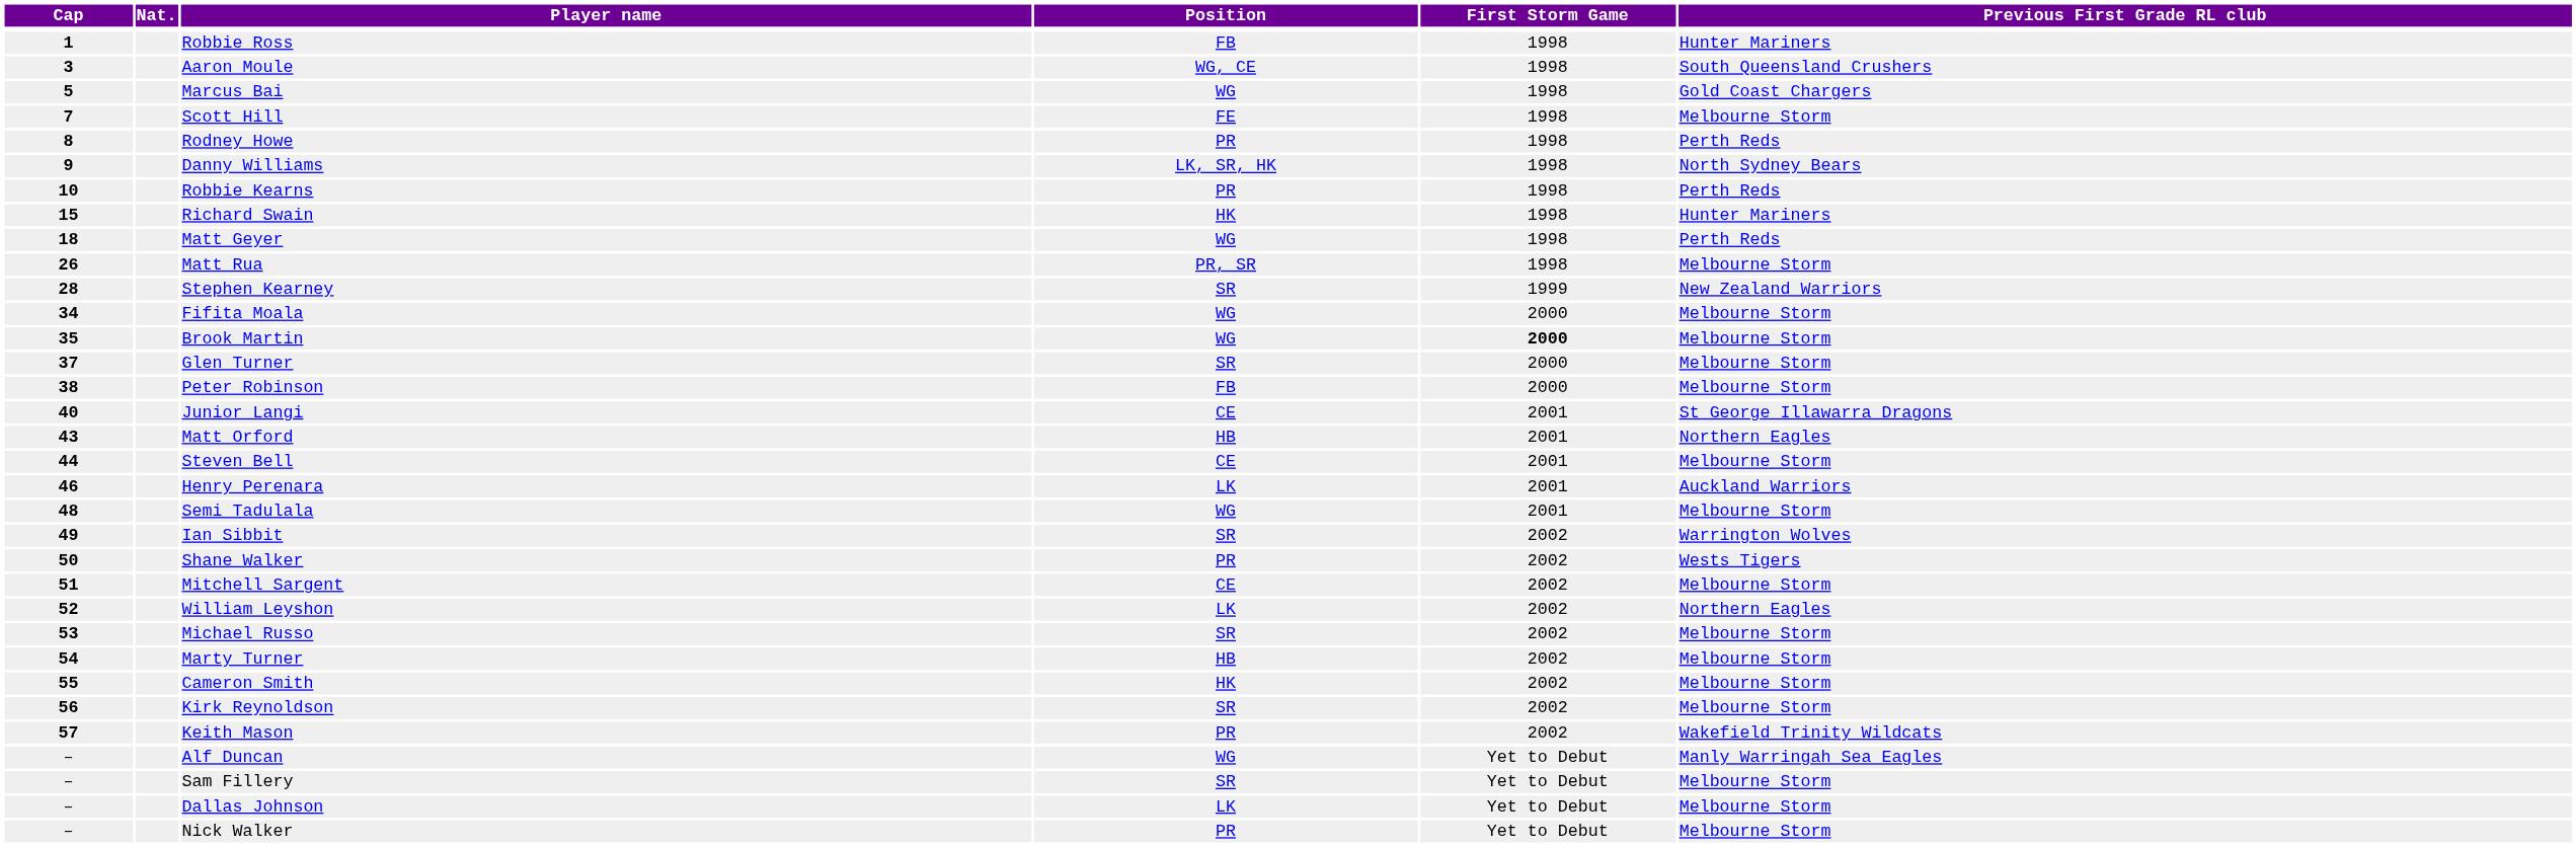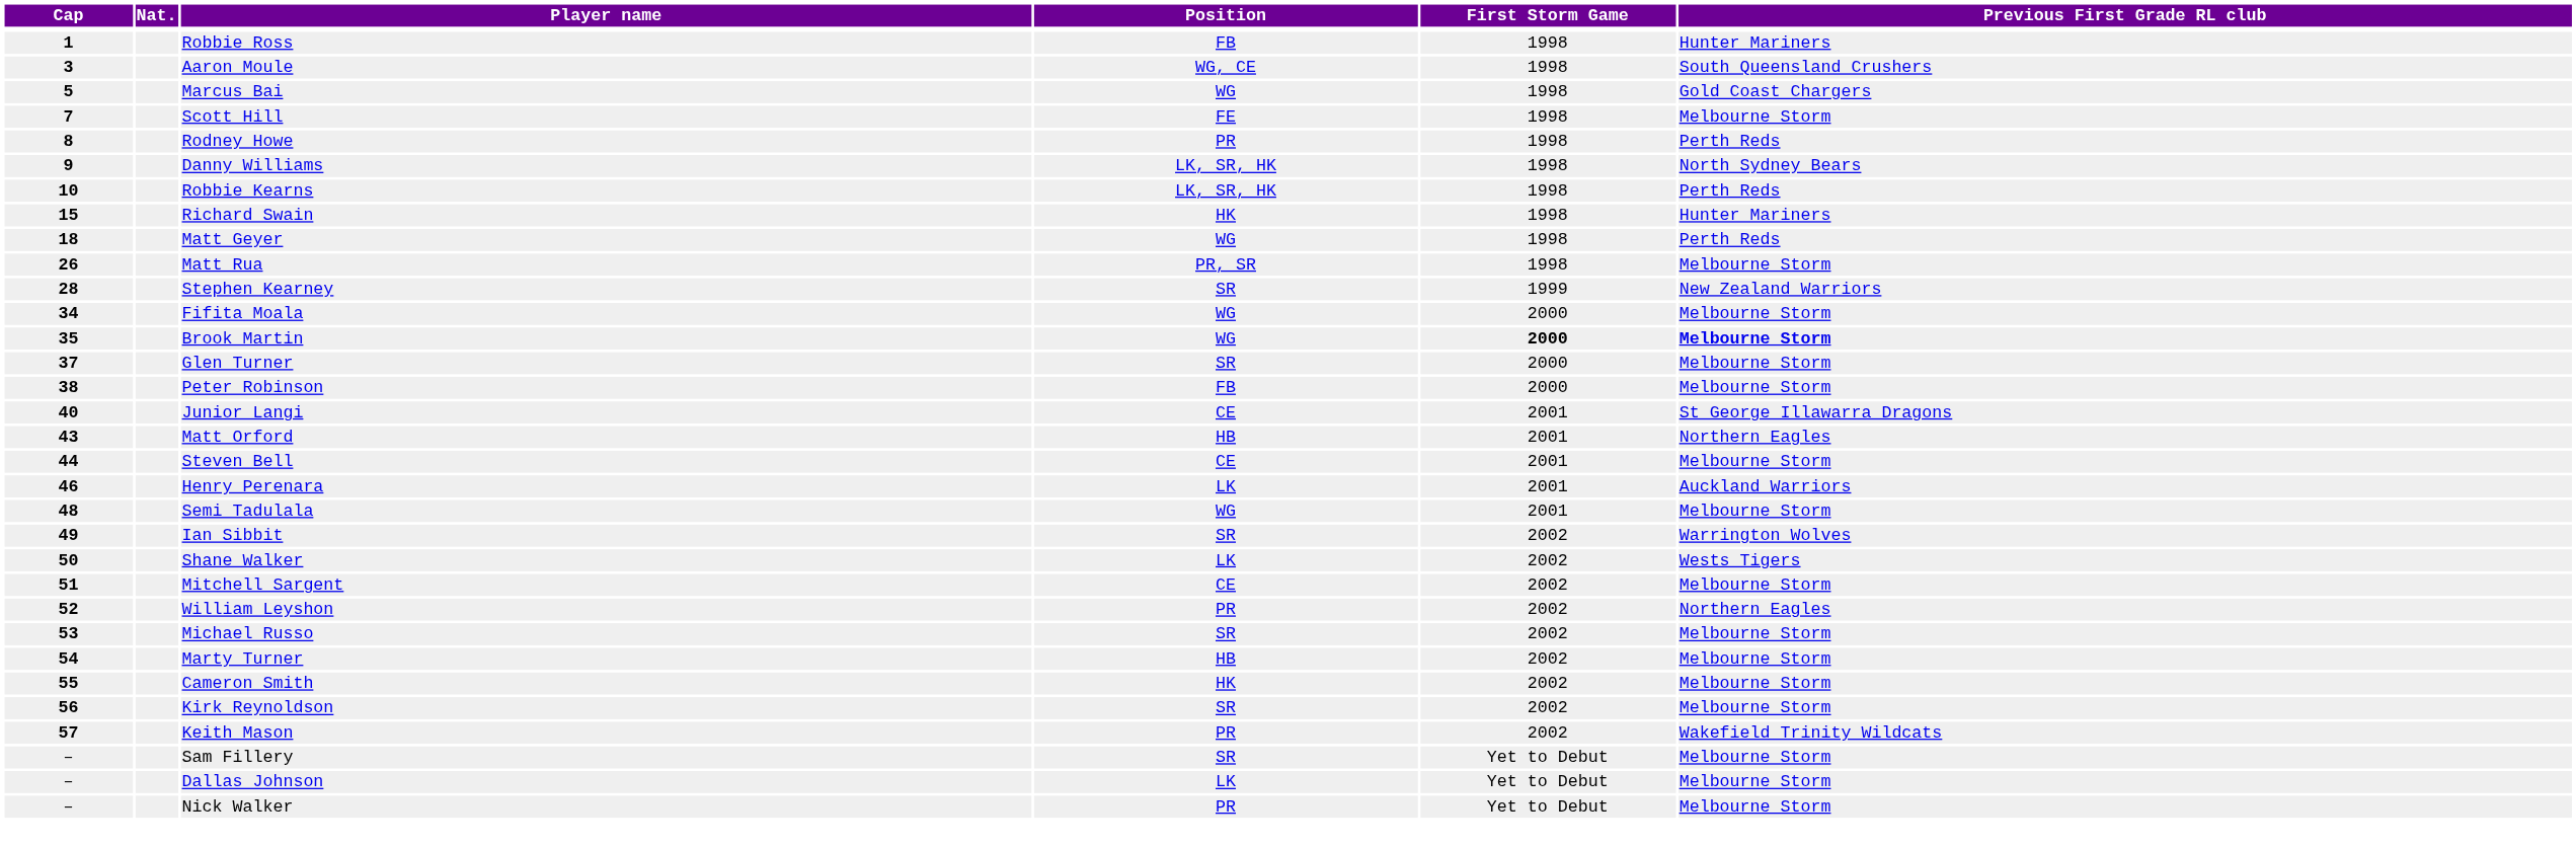 <table width=100%>
 <tr bgcolor=#6C0094 style="color:#FFFFFF">
 <th width=5%>Cap </th>
 <th width=1%>Nat.</th>
 <th !width=30%>Player name</th>
 <th width=15%>Position</th>
 <th width=10%>First Storm Game</th>
 <th width=35%>Previous First Grade RL club </th>
 </tr>
 <tr>
 </tr>
 <tr bgcolor=#EFEFEF>
 <td align=center><strong>1</strong></td>
 <td align=center></td>
 <td><a href='#'>Robbie Ross</a></td>
 <td align=center><a href='#'>FB</a></td>
 <td align=center>1998</td>
 <td> <a href='#'>Hunter Mariners</a></td>
 </tr>
 <tr bgcolor=#EFEFEF>
 <td align=center><strong>3</strong></td>
 <td align=center></td>
 <td><a href='#'>Aaron Moule</a></td>
 <td align=center><a href='#'>WG, CE</a></td>
 <td align=center>1998</td>
 <td> <a href='#'>South Queensland Crushers</a></td>
 </tr>
 <tr bgcolor=#EFEFEF>
 <td align=center><strong>5</strong></td>
 <td align=center></td>
 <td><a href='#'>Marcus Bai</a></td>
 <td align=center><a href='#'>WG</a></td>
 <td align=center>1998</td>
 <td> <a href='#'>Gold Coast Chargers</a></td>
 </tr>
 <tr bgcolor=#EFEFEF>
 <td align=center><strong>7</strong></td>
 <td align=center></td>
 <td><a href='#'>Scott Hill</a></td>
 <td align=center><a href='#'>FE</a></td>
 <td align=center>1998</td>
 <td> <a href='#'>Melbourne Storm</a></td>
 </tr>
 <tr bgcolor=#EFEFEF>
 <td align=center><strong>8</strong></td>
 <td align=center></td>
 <td><a href='#'>Rodney Howe</a></td>
 <td align=center><a href='#'>PR</a></td>
 <td align=center>1998</td>
 <td> <a href='#'>Perth Reds</a></td>
 </tr>
 <tr bgcolor=#EFEFEF>
 <td align=center><strong>9</strong></td>
 <td align=center></td>
 <td><a href='#'>Danny Williams</a></td>
 <td align=center><a href='#'>LK, SR, HK</a></td>
 <td align=center>1998</td>
 <td> <a href='#'>North Sydney Bears</a></td>
 </tr>
 <tr bgcolor=#EFEFEF>
 <td align=center><strong>10</strong></td>
 <td align=center></td>
 <td><a href='#'>Robbie Kearns</a></td>
-<td align=center><a href='#'>PR</a></td>
+<td align=center><a href='#'>LK, SR, HK</a></td>
 <td align=center>1998</td>
 <td> <a href='#'>Perth Reds</a></td>
 </tr>
 <tr bgcolor=#EFEFEF>
 <td align=center><strong>15</strong></td>
 <td align=center></td>
 <td><a href='#'>Richard Swain</a></td>
 <td align=center><a href='#'>HK</a></td>
 <td align=center>1998</td>
 <td> <a href='#'>Hunter Mariners</a></td>
 </tr>
 <tr bgcolor=#EFEFEF>
 <td align=center><strong>18</strong></td>
 <td align=center></td>
 <td><a href='#'>Matt Geyer</a></td>
 <td align=center><a href='#'>WG</a></td>
 <td align=center>1998</td>
 <td> <a href='#'>Perth Reds</a></td>
 </tr>
 <tr bgcolor=#EFEFEF>
 <td align=center><strong>26</strong></td>
 <td align=center></td>
 <td><a href='#'>Matt Rua</a></td>
 <td align=center><a href='#'>PR, SR</a></td>
 <td align=center>1998</td>
 <td> <a href='#'>Melbourne Storm</a></td>
 </tr>
 <tr bgcolor=#EFEFEF>
 <td align=center><strong>28</strong></td>
 <td align=center></td>
 <td><a href='#'>Stephen Kearney</a></td>
 <td align=center><a href='#'>SR</a></td>
 <td align=center>1999</td>
 <td> <a href='#'>New Zealand Warriors</a></td>
 </tr>
 <tr bgcolor=#EFEFEF>
 <td align=center><strong>34</strong></td>
 <td align=center></td>
 <td><a href='#'>Fifita Moala</a></td>
 <td align=center><a href='#'>WG</a></td>
 <td align=center>2000</td>
 <td> <a href='#'>Melbourne Storm</a></td>
 </tr>
 <tr bgcolor=#EFEFEF>
 <td align=center><strong>35</strong></td>
 <td align=center></td>
 <td><a href='#'>Brook Martin</a></td>
 <td align=center><a href='#'>WG</a></td>
 <td align=center><strong>2000</strong></td>
-<td> <a href='#'>Melbourne Storm</a></td>
+<td><strong> <a href='#'>Melbourne Storm</a></strong></td>
 </tr>
 <tr bgcolor=#EFEFEF>
 <td align=center><strong>37</strong></td>
 <td align=center></td>
 <td><a href='#'>Glen Turner</a></td>
 <td align=center><a href='#'>SR</a></td>
 <td align=center>2000</td>
 <td> <a href='#'>Melbourne Storm</a></td>
 </tr>
 <tr bgcolor=#EFEFEF>
 <td align=center><strong>38</strong></td>
 <td align=center></td>
 <td><a href='#'>Peter Robinson</a></td>
 <td align=center><a href='#'>FB</a></td>
 <td align=center>2000</td>
 <td> <a href='#'>Melbourne Storm</a></td>
 </tr>
 <tr bgcolor=#EFEFEF>
 <td align=center><strong>40</strong></td>
 <td align=center></td>
 <td><a href='#'>Junior Langi</a></td>
 <td align=center><a href='#'>CE</a></td>
 <td align=center>2001</td>
 <td> <a href='#'>St George Illawarra Dragons</a></td>
 </tr>
 <tr bgcolor=#EFEFEF>
 <td align=center><strong>43</strong></td>
 <td align=center></td>
 <td><a href='#'>Matt Orford</a></td>
 <td align=center><a href='#'>HB</a></td>
 <td align=center>2001</td>
 <td> <a href='#'>Northern Eagles</a></td>
 </tr>
 <tr bgcolor=#EFEFEF>
 <td align=center><strong>44</strong></td>
 <td align=center></td>
 <td><a href='#'>Steven Bell</a></td>
 <td align=center><a href='#'>CE</a></td>
 <td align=center>2001</td>
 <td> <a href='#'>Melbourne Storm</a></td>
 </tr>
 <tr bgcolor=#EFEFEF>
 <td align=center><strong>46</strong></td>
 <td align=center></td>
 <td><a href='#'>Henry Perenara</a></td>
 <td align=center><a href='#'>LK</a></td>
 <td align=center>2001</td>
 <td> <a href='#'>Auckland Warriors</a></td>
 </tr>
 <tr bgcolor=#EFEFEF>
 <td align=center><strong>48</strong></td>
 <td align=center></td>
 <td><a href='#'>Semi Tadulala</a></td>
 <td align=center><a href='#'>WG</a></td>
 <td align=center>2001</td>
 <td> <a href='#'>Melbourne Storm</a></td>
 </tr>
 <tr bgcolor=#EFEFEF>
 <td align=center><strong>49</strong></td>
 <td align=center></td>
 <td><a href='#'>Ian Sibbit</a></td>
 <td align=center><a href='#'>SR</a></td>
 <td align=center>2002</td>
 <td> <a href='#'>Warrington Wolves</a></td>
 </tr>
 <tr bgcolor=#EFEFEF>
 <td align=center><strong>50</strong></td>
 <td align=center></td>
 <td><a href='#'>Shane Walker</a></td>
-<td align=center><a href='#'>PR</a></td>
+<td align=center><a href='#'>LK</a></td>
 <td align=center>2002</td>
 <td> <a href='#'>Wests Tigers</a></td>
 </tr>
 <tr bgcolor=#EFEFEF>
 <td align=center><strong>51</strong></td>
 <td align=center></td>
 <td><a href='#'>Mitchell Sargent</a></td>
 <td align=center><a href='#'>CE</a></td>
 <td align=center>2002</td>
 <td> <a href='#'>Melbourne Storm</a></td>
 </tr>
 <tr bgcolor=#EFEFEF>
 <td align=center><strong>52</strong></td>
 <td align=center></td>
 <td><a href='#'>William Leyshon</a></td>
-<td align=center><a href='#'>LK</a></td>
+<td align=center><a href='#'>PR</a></td>
 <td align=center>2002</td>
 <td> <a href='#'>Northern Eagles</a></td>
 </tr>
 <tr bgcolor=#EFEFEF>
 <td align=center><strong>53</strong></td>
 <td align=center></td>
 <td><a href='#'>Michael Russo</a></td>
 <td align=center><a href='#'>SR</a></td>
 <td align=center>2002</td>
 <td> <a href='#'>Melbourne Storm</a></td>
 </tr>
 <tr bgcolor=#EFEFEF>
 <td align=center><strong>54</strong></td>
 <td align=center></td>
 <td><a href='#'>Marty Turner</a></td>
 <td align=center><a href='#'>HB</a></td>
 <td align=center>2002</td>
 <td> <a href='#'>Melbourne Storm</a></td>
 </tr>
 <tr bgcolor=#EFEFEF>
 <td align=center><strong>55</strong></td>
 <td align=center></td>
 <td><a href='#'>Cameron Smith</a></td>
 <td align=center><a href='#'>HK</a></td>
 <td align=center>2002</td>
 <td> <a href='#'>Melbourne Storm</a></td>
 </tr>
 <tr bgcolor=#EFEFEF>
 <td align=center><strong>56</strong></td>
 <td align=center></td>
 <td><a href='#'>Kirk Reynoldson</a></td>
 <td align=center><a href='#'>SR</a></td>
 <td align=center>2002</td>
 <td> <a href='#'>Melbourne Storm</a></td>
 </tr>
 <tr bgcolor=#EFEFEF>
 <td align=center><strong>57</strong></td>
 <td align=center></td>
 <td><a href='#'>Keith Mason</a></td>
 <td align=center><a href='#'>PR</a></td>
 <td align=center>2002</td>
 <td> <a href='#'>Wakefield Trinity Wildcats</a></td>
 </tr>
 <tr bgcolor=#EFEFEF>
 <td align=center>–</td>
 <td align=center></td>
-<td><a href='#'>Alf Duncan</a></td>
-<td align=center><a href='#'>WG</a></td>
-<td align=center>Yet to Debut</td>
-<td> <a href='#'>Manly Warringah Sea Eagles</a></td>
-</tr>
-<tr bgcolor=#EFEFEF>
-<td align=center>–</td>
-<td align=center></td>
 <td>Sam Fillery</td>
 <td align=center><a href='#'>SR</a></td>
 <td align=center>Yet to Debut</td>
 <td> <a href='#'>Melbourne Storm</a></td>
 </tr>
 <tr bgcolor=#EFEFEF>
 <td align=center>–</td>
 <td align=center></td>
 <td><a href='#'>Dallas Johnson</a></td>
 <td align=center><a href='#'>LK</a></td>
 <td align=center>Yet to Debut</td>
 <td> <a href='#'>Melbourne Storm</a></td>
 </tr>
 <tr bgcolor=#EFEFEF>
 <td align=center>–</td>
 <td align=center></td>
 <td>Nick Walker</td>
 <td align=center><a href='#'>PR</a></td>
 <td align=center>Yet to Debut</td>
 <td> <a href='#'>Melbourne Storm</a></td>
 </tr>
 </table>
